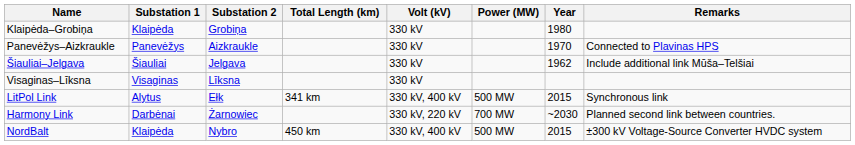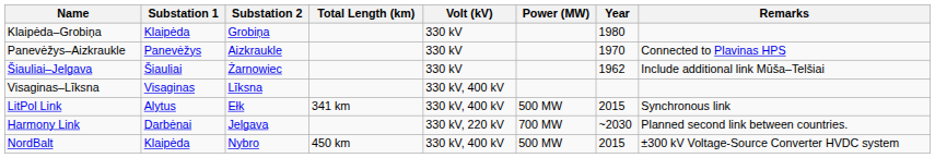 <table class="wikitable sortable" width="100%">
 <tr bgcolor="#dfdfdf">
 <th>Name</th>
 <th>Substation 1</th>
 <th>Substation 2</th>
 <th>Total Length (km)</th>
 <th>Volt (kV)</th>
 <th>Power (MW)</th>
 <th>Year</th>
 <th>Remarks</th>
 </tr>
 <tr>
 <td>Klaipėda–Grobiņa</td>
 <td><a href='#'>Klaipėda</a></td>
 <td> <a href='#'>Grobiņa</a></td>
 <td></td>
 <td>330 kV</td>
 <td></td>
 <td>1980</td>
 <td></td>
 </tr>
 <tr>
 <td>Panevėžys–Aizkraukle</td>
 <td><a href='#'>Panevėžys</a></td>
 <td> <a href='#'>Aizkraukle</a></td>
 <td></td>
 <td>330 kV</td>
 <td></td>
 <td>1970</td>
 <td>Connected to <a href='#'>Plavinas HPS</a></td>
 </tr>
 <tr>
 <td><a href='#'>Šiauliai–Jelgava</a></td>
 <td><a href='#'>Šiauliai</a></td>
-<td> <a href='#'>Jelgava</a></td>
+<td> <a href='#'>Żarnowiec</a></td>
 <td></td>
 <td>330 kV</td>
 <td></td>
 <td>1962</td>
 <td>Include additional link Mūša–Telšiai</td>
 </tr>
 <tr>
 <td>Visaginas–Līksna</td>
 <td><a href='#'>Visaginas</a></td>
 <td> <a href='#'>Līksna</a></td>
 <td></td>
-<td>330 kV</td>
+<td>330 kV, 400 kV</td>
 <td></td>
 <td></td>
 <td></td>
 </tr>
 <tr>
 <td><a href='#'>LitPol Link</a></td>
 <td><a href='#'>Alytus</a></td>
 <td> <a href='#'>Ełk</a></td>
 <td>341 km</td>
 <td>330 kV, 400 kV</td>
 <td>500 MW</td>
 <td>2015</td>
 <td>Synchronous link</td>
 </tr>
 <tr>
 <td><a href='#'>Harmony Link</a></td>
 <td><a href='#'>Darbėnai</a></td>
-<td> <a href='#'>Żarnowiec</a></td>
+<td> <a href='#'>Jelgava</a></td>
 <td></td>
 <td>330 kV, 220 kV</td>
 <td>700 MW</td>
 <td>~2030</td>
 <td>Planned second link between countries.</td>
 </tr>
 <tr>
 <td><a href='#'>NordBalt</a></td>
 <td><a href='#'>Klaipėda</a></td>
 <td> <a href='#'>Nybro</a></td>
 <td>450 km</td>
 <td>330 kV, 400 kV</td>
 <td>500 MW</td>
 <td>2015</td>
 <td>±300 kV Voltage-Source Converter HVDC system</td>
 </tr>
 </table>
